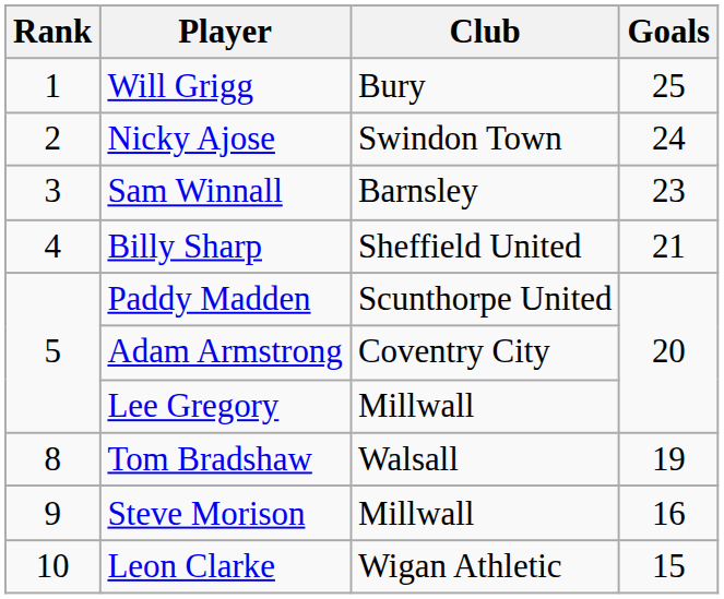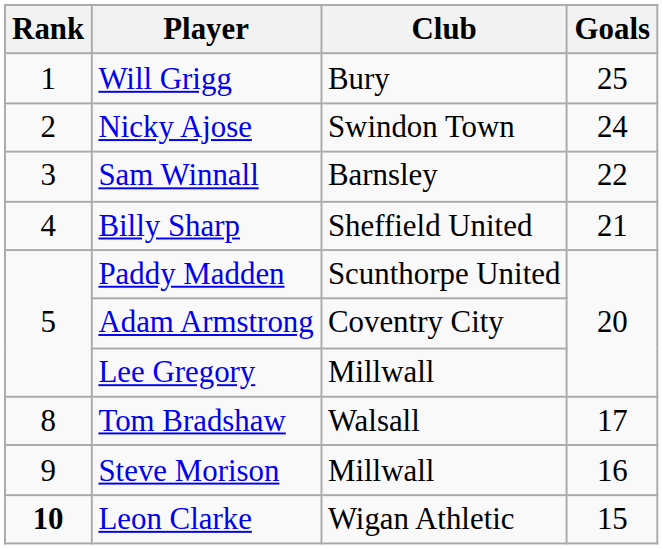 <table class="wikitable" style="text-align:center">
 <tr>
 <th>Rank</th>
 <th>Player</th>
 <th>Club</th>
 <th>Goals</th>
 </tr>
 <tr>
 <td>1</td>
 <td align="left"><a href='#'>Will Grigg</a></td>
 <td align="left">Bury</td>
 <td>25</td>
 </tr>
 <tr>
 <td>2</td>
 <td align="left"><a href='#'>Nicky Ajose</a></td>
 <td align="left">Swindon Town</td>
 <td>24</td>
 </tr>
 <tr>
 <td>3</td>
 <td align="left"><a href='#'>Sam Winnall</a></td>
 <td align="left">Barnsley</td>
-<td>23</td>
+<td>22</td>
 </tr>
 <tr>
 <td>4</td>
 <td align="left"><a href='#'>Billy Sharp</a></td>
 <td align="left">Sheffield United</td>
 <td>21</td>
 </tr>
 <tr>
 <td rowspan="3">5</td>
 <td align="left"><a href='#'>Paddy Madden</a></td>
 <td align="left">Scunthorpe United</td>
 <td rowspan="3">20</td>
 </tr>
 <tr>
 <td align="left"><a href='#'>Adam Armstrong</a></td>
 <td align="left">Coventry City</td>
 </tr>
 <tr>
 <td align="left"><a href='#'>Lee Gregory</a></td>
 <td align="left">Millwall</td>
 </tr>
 <tr>
 <td>8</td>
 <td align="left"><a href='#'>Tom Bradshaw</a></td>
 <td align="left">Walsall</td>
-<td>19</td>
+<td>17</td>
 </tr>
 <tr>
 <td>9</td>
 <td align="left"><a href='#'>Steve Morison</a></td>
 <td align="left">Millwall</td>
 <td>16</td>
 </tr>
 <tr>
-<td>10</td>
+<td><strong>10</strong></td>
 <td align="left"><a href='#'>Leon Clarke</a></td>
 <td align="left">Wigan Athletic</td>
 <td>15</td>
 </tr>
 </table>
